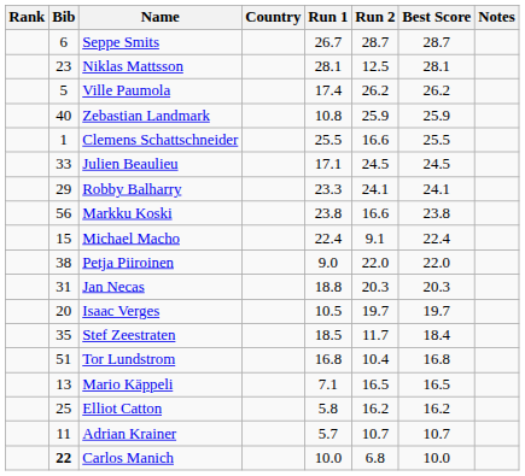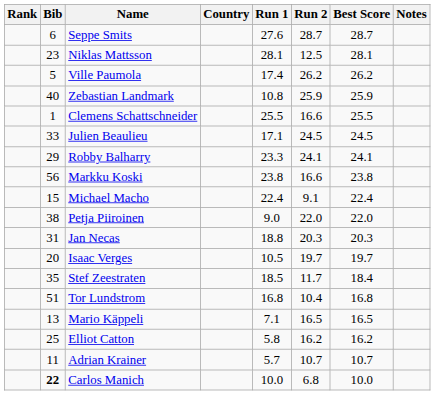 <table class="wikitable sortable" style="text-align:center">
 <tr>
 <th>Rank</th>
 <th>Bib</th>
 <th>Name</th>
 <th>Country</th>
 <th>Run 1</th>
 <th>Run 2</th>
 <th>Best Score</th>
 <th>Notes</th>
 </tr>
 <tr>
 <td></td>
 <td>6</td>
 <td align=left><a href='#'>Seppe Smits</a></td>
 <td align=left></td>
-<td>26.7</td>
+<td>27.6</td>
 <td>28.7</td>
 <td>28.7</td>
 <td></td>
 </tr>
 <tr>
 <td></td>
 <td>23</td>
 <td align=left><a href='#'>Niklas Mattsson</a></td>
 <td align=left></td>
 <td>28.1</td>
 <td>12.5</td>
 <td>28.1</td>
 <td></td>
 </tr>
 <tr>
 <td></td>
 <td>5</td>
 <td align=left><a href='#'>Ville Paumola</a></td>
 <td align=left></td>
 <td>17.4</td>
 <td>26.2</td>
 <td>26.2</td>
 <td></td>
 </tr>
 <tr>
 <td></td>
 <td>40</td>
 <td align=left><a href='#'>Zebastian Landmark</a></td>
 <td align=left></td>
 <td>10.8</td>
 <td>25.9</td>
 <td>25.9</td>
 <td></td>
 </tr>
 <tr>
 <td></td>
 <td>1</td>
 <td align=left><a href='#'>Clemens Schattschneider</a></td>
 <td align=left></td>
 <td>25.5</td>
 <td>16.6</td>
 <td>25.5</td>
 <td></td>
 </tr>
 <tr>
 <td></td>
 <td>33</td>
 <td align=left><a href='#'>Julien Beaulieu</a></td>
 <td align=left></td>
 <td>17.1</td>
 <td>24.5</td>
 <td>24.5</td>
 <td></td>
 </tr>
 <tr>
 <td></td>
 <td>29</td>
 <td align=left><a href='#'>Robby Balharry</a></td>
 <td align=left></td>
 <td>23.3</td>
 <td>24.1</td>
 <td>24.1</td>
 <td></td>
 </tr>
 <tr>
 <td></td>
 <td>56</td>
 <td align=left><a href='#'>Markku Koski</a></td>
 <td align=left></td>
 <td>23.8</td>
 <td>16.6</td>
 <td>23.8</td>
 <td></td>
 </tr>
 <tr>
 <td></td>
 <td>15</td>
 <td align=left><a href='#'>Michael Macho</a></td>
 <td align=left></td>
 <td>22.4</td>
 <td>9.1</td>
 <td>22.4</td>
 <td></td>
 </tr>
 <tr>
 <td></td>
 <td>38</td>
 <td align=left><a href='#'>Petja Piiroinen</a></td>
 <td align=left></td>
 <td>9.0</td>
 <td>22.0</td>
 <td>22.0</td>
 <td></td>
 </tr>
 <tr>
 <td></td>
 <td>31</td>
 <td align=left><a href='#'>Jan Necas</a></td>
 <td align=left></td>
 <td>18.8</td>
 <td>20.3</td>
 <td>20.3</td>
 <td></td>
 </tr>
 <tr>
 <td></td>
 <td>20</td>
 <td align=left><a href='#'>Isaac Verges</a></td>
 <td align=left></td>
 <td>10.5</td>
 <td>19.7</td>
 <td>19.7</td>
 <td></td>
 </tr>
 <tr>
 <td></td>
 <td>35</td>
 <td align=left><a href='#'>Stef Zeestraten</a></td>
 <td align=left></td>
 <td>18.5</td>
 <td>11.7</td>
 <td>18.4</td>
 <td></td>
 </tr>
 <tr>
 <td></td>
 <td>51</td>
 <td align=left><a href='#'>Tor Lundstrom</a></td>
 <td align=left></td>
 <td>16.8</td>
 <td>10.4</td>
 <td>16.8</td>
 <td></td>
 </tr>
 <tr>
 <td></td>
 <td>13</td>
 <td align=left><a href='#'>Mario Käppeli</a></td>
 <td align=left></td>
 <td>7.1</td>
 <td>16.5</td>
 <td>16.5</td>
 <td></td>
 </tr>
 <tr>
 <td></td>
 <td>25</td>
 <td align=left><a href='#'>Elliot Catton</a></td>
 <td align=left></td>
 <td>5.8</td>
 <td>16.2</td>
 <td>16.2</td>
 <td></td>
 </tr>
 <tr>
 <td></td>
 <td>11</td>
 <td align=left><a href='#'>Adrian Krainer</a></td>
 <td align=left></td>
 <td>5.7</td>
 <td>10.7</td>
 <td>10.7</td>
 <td></td>
 </tr>
 <tr>
 <td></td>
 <td><strong>22</strong></td>
 <td align=left><a href='#'>Carlos Manich</a></td>
 <td align=left></td>
 <td>10.0</td>
 <td>6.8</td>
 <td>10.0</td>
 <td></td>
 </tr>
 </table>
